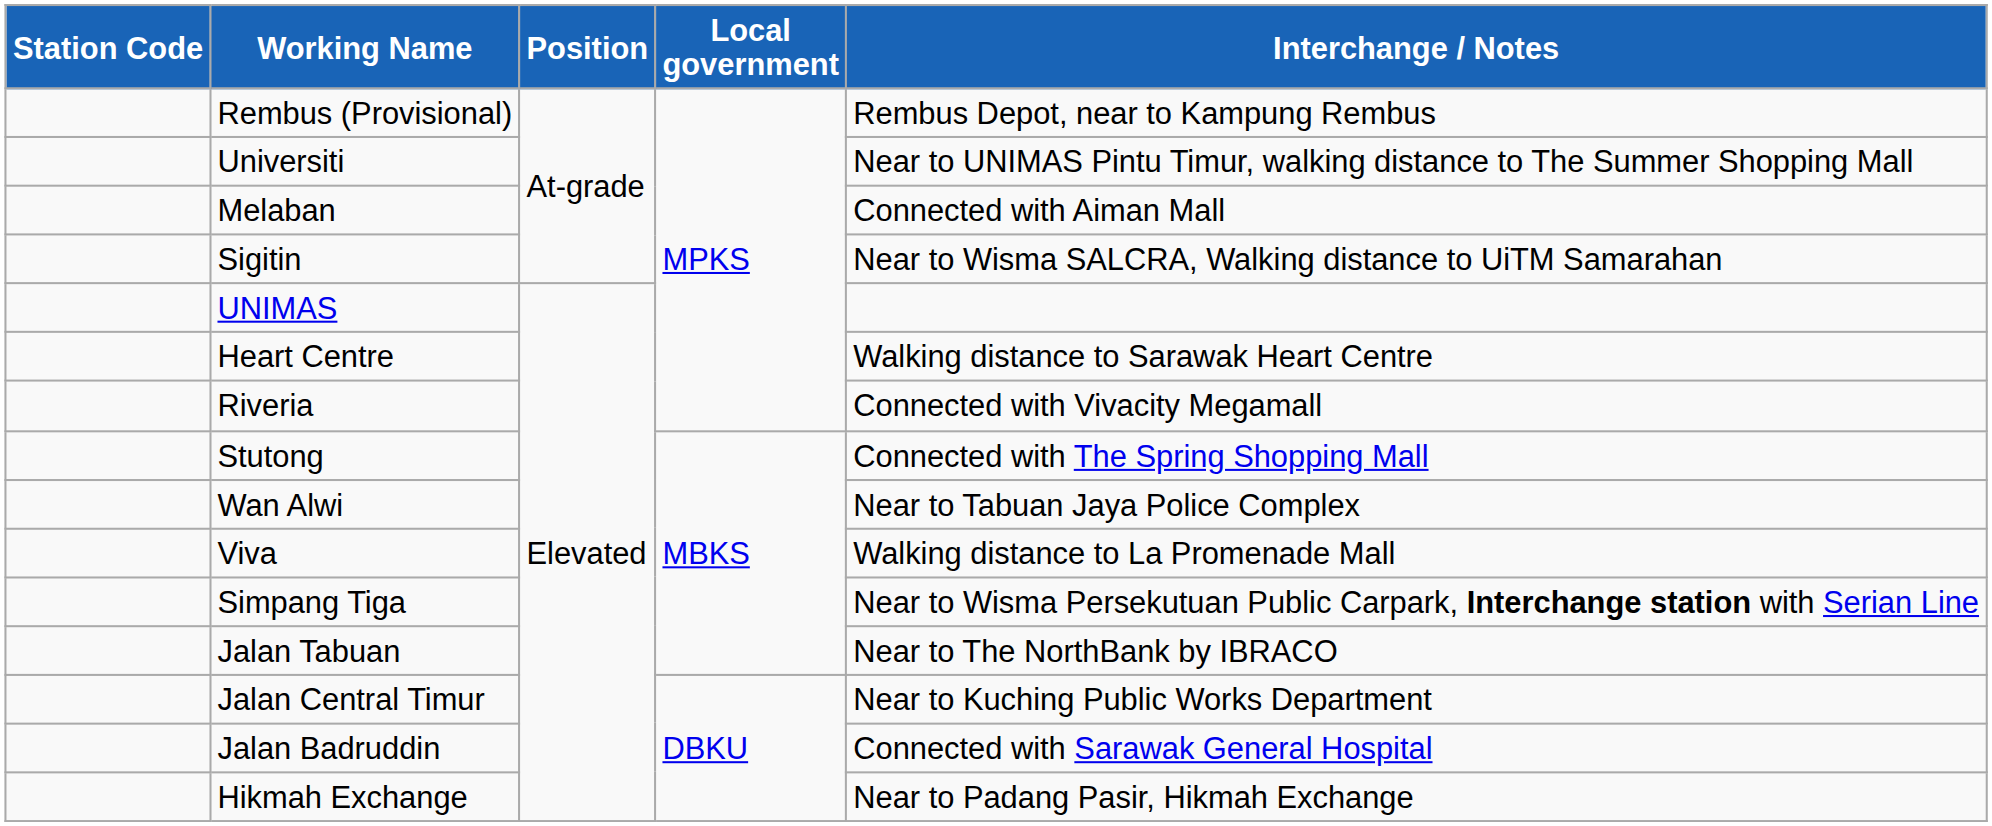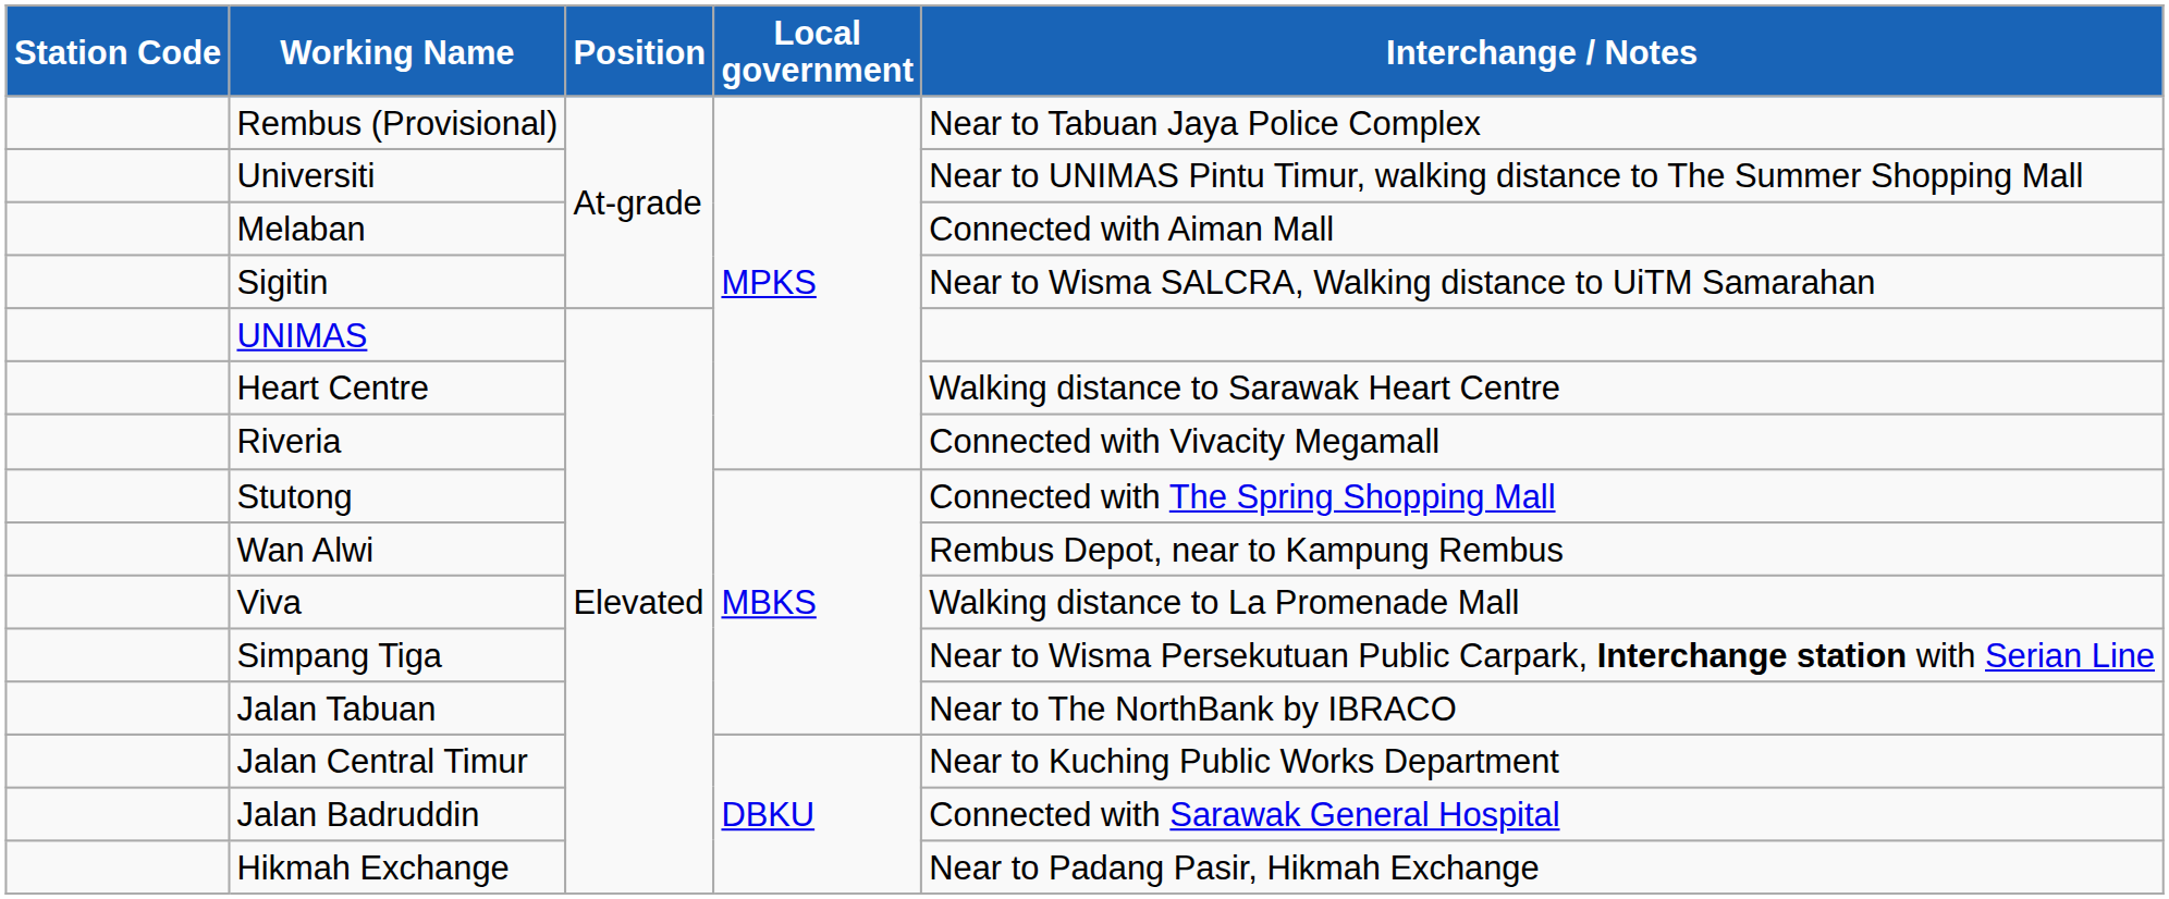 <table class="wikitable sortable" style="margin-left:1em; margin-bottom:1em; color:black; font-size:95%;">
 <tr style="background:#1964b7; text-align:center; color:white;">
 <td><strong>Station Code</strong></td>
 <td><strong>Working Name</strong></td>
 <td><strong>Position</strong></td>
 <td><strong>Local<br>government</strong></td>
 <td><strong>Interchange / Notes</strong></td>
 </tr>
 <tr>
 <td></td>
 <td>Rembus (Provisional)</td>
 <td rowspan="4">At-grade</td>
 <td rowspan="7"><a href='#'>MPKS</a></td>
-<td>Rembus Depot, near to Kampung Rembus</td>
+<td>Near to Tabuan Jaya Police Complex</td>
 </tr>
 <tr>
 <td></td>
 <td>Universiti</td>
 <td>Near to UNIMAS Pintu Timur, walking distance to The Summer Shopping Mall</td>
 </tr>
 <tr>
 <td></td>
 <td>Melaban</td>
 <td>Connected with Aiman Mall</td>
 </tr>
 <tr>
 <td></td>
 <td>Sigitin</td>
 <td>Near to Wisma SALCRA, Walking distance to UiTM Samarahan</td>
 </tr>
 <tr>
 <td></td>
 <td><a href='#'>UNIMAS</a></td>
 <td rowspan="11">Elevated</td>
 <td></td>
 </tr>
 <tr>
 <td></td>
 <td>Heart Centre</td>
 <td>Walking distance to Sarawak Heart Centre</td>
 </tr>
 <tr>
 <td></td>
 <td>Riveria</td>
 <td>Connected with Vivacity Megamall</td>
 </tr>
 <tr>
 <td></td>
 <td>Stutong</td>
 <td rowspan="5"><a href='#'>MBKS</a></td>
 <td>Connected with <a href='#'>The Spring Shopping Mall</a></td>
 </tr>
 <tr>
 <td></td>
 <td>Wan Alwi</td>
-<td>Near to Tabuan Jaya Police Complex</td>
+<td>Rembus Depot, near to Kampung Rembus</td>
 </tr>
 <tr>
 <td></td>
 <td>Viva</td>
 <td>Walking distance to La Promenade Mall</td>
 </tr>
 <tr>
 <td></td>
 <td>Simpang Tiga</td>
 <td>Near to Wisma Persekutuan Public Carpark, <strong>Interchange station</strong> with <em></em> <a href='#'>Serian Line</a></td>
 </tr>
 <tr>
 <td></td>
 <td>Jalan Tabuan</td>
 <td>Near to The NorthBank by IBRACO</td>
 </tr>
 <tr>
 <td></td>
 <td>Jalan Central Timur</td>
 <td rowspan="3"><a href='#'>DBKU</a></td>
 <td>Near to Kuching Public Works Department</td>
 </tr>
 <tr>
 <td></td>
 <td>Jalan Badruddin</td>
 <td>Connected with <a href='#'>Sarawak General Hospital</a></td>
 </tr>
 <tr>
 <td></td>
 <td>Hikmah Exchange</td>
 <td>Near to Padang Pasir, Hikmah Exchange</td>
 </tr>
 </table>
